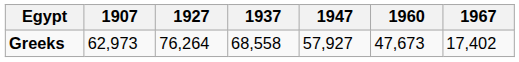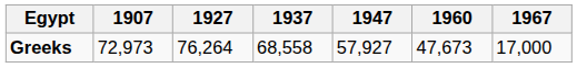 <table class="wikitable" style="margin-left: auto; margin-right: auto; border: none; width: 500px">
 <tr>
 <th scope="col">Egypt</th>
 <th scope="col">1907</th>
 <th scope="col">1927</th>
 <th scope="col">1937</th>
 <th scope="col">1947</th>
 <th scope="col">1960</th>
 <th scope="col">1967</th>
 </tr>
 <tr>
 <td><strong>Greeks</strong></td>
-<td>62,973</td>
+<td>72,973</td>
 <td>76,264</td>
 <td>68,558</td>
 <td>57,927</td>
 <td>47,673</td>
-<td>17,402</td>
+<td>17,000</td>
 </tr>
 </table>
